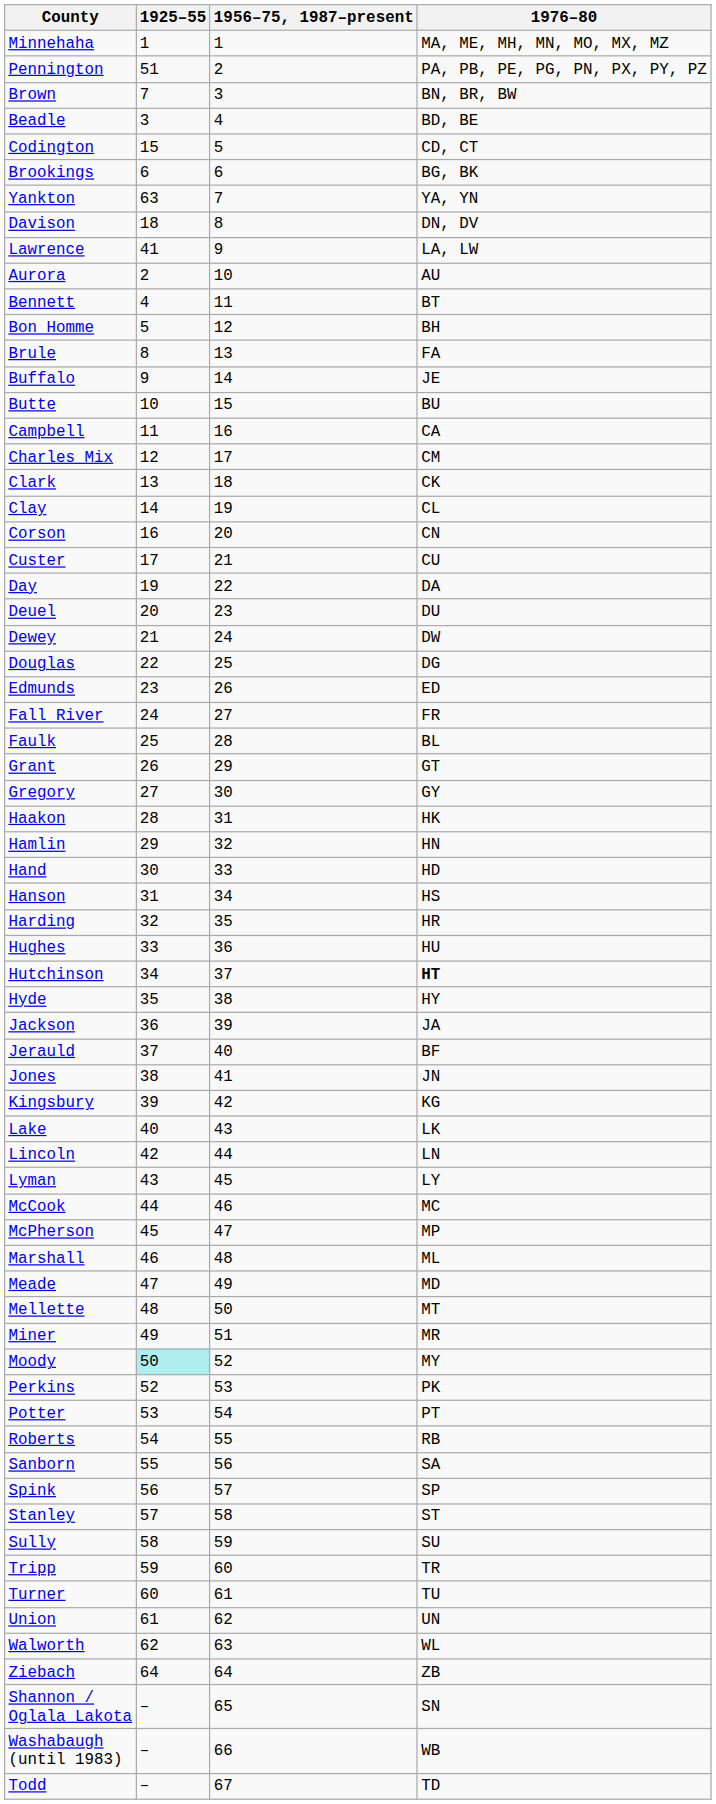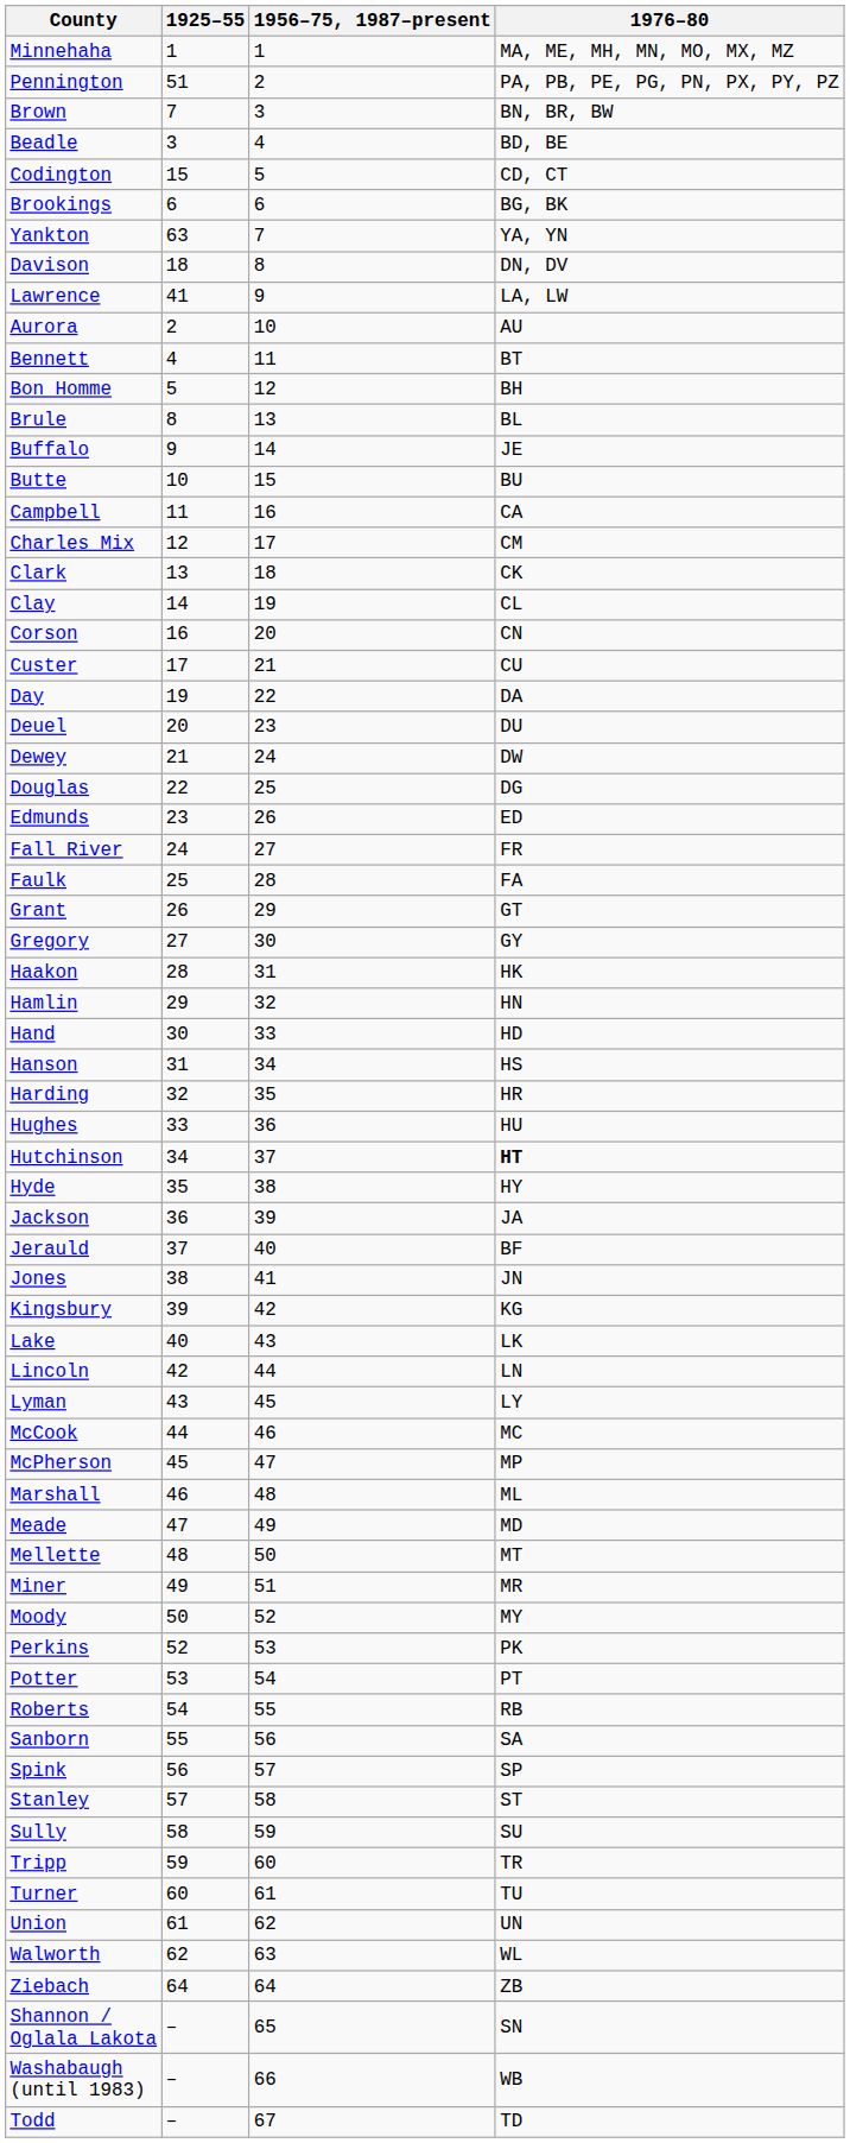 <table class="wikitable sortable">
 <tr>
 <th>County</th>
 <th>1925–55</th>
 <th>1956–75, 1987–present</th>
 <th>1976–80</th>
 </tr>
 <tr>
 <td><a href='#'>Minnehaha</a></td>
 <td>1</td>
 <td>1</td>
 <td>MA, ME, MH, MN, MO, MX, MZ</td>
 </tr>
 <tr>
 <td><a href='#'>Pennington</a></td>
 <td>51</td>
 <td>2</td>
 <td>PA, PB, PE, PG, PN, PX, PY, PZ</td>
 </tr>
 <tr>
 <td><a href='#'>Brown</a></td>
 <td>7</td>
 <td>3</td>
 <td>BN, BR, BW</td>
 </tr>
 <tr>
 <td><a href='#'>Beadle</a></td>
 <td>3</td>
 <td>4</td>
 <td>BD, BE</td>
 </tr>
 <tr>
 <td><a href='#'>Codington</a></td>
 <td>15</td>
 <td>5</td>
 <td>CD, CT</td>
 </tr>
 <tr>
 <td><a href='#'>Brookings</a></td>
 <td>6</td>
 <td>6</td>
 <td>BG, BK</td>
 </tr>
 <tr>
 <td><a href='#'>Yankton</a></td>
 <td>63</td>
 <td>7</td>
 <td>YA, YN</td>
 </tr>
 <tr>
 <td><a href='#'>Davison</a></td>
 <td>18</td>
 <td>8</td>
 <td>DN, DV</td>
 </tr>
 <tr>
 <td><a href='#'>Lawrence</a></td>
 <td>41</td>
 <td>9</td>
 <td>LA, LW</td>
 </tr>
 <tr>
 <td><a href='#'>Aurora</a></td>
 <td>2</td>
 <td>10</td>
 <td>AU</td>
 </tr>
 <tr>
 <td><a href='#'>Bennett</a></td>
 <td>4</td>
 <td>11</td>
 <td>BT</td>
 </tr>
 <tr>
 <td><a href='#'>Bon Homme</a></td>
 <td>5</td>
 <td>12</td>
 <td>BH</td>
 </tr>
 <tr>
 <td><a href='#'>Brule</a></td>
 <td>8</td>
 <td>13</td>
-<td>FA</td>
+<td>BL</td>
 </tr>
 <tr>
 <td><a href='#'>Buffalo</a></td>
 <td>9</td>
 <td>14</td>
 <td>JE</td>
 </tr>
 <tr>
 <td><a href='#'>Butte</a></td>
 <td>10</td>
 <td>15</td>
 <td>BU</td>
 </tr>
 <tr>
 <td><a href='#'>Campbell</a></td>
 <td>11</td>
 <td>16</td>
 <td>CA</td>
 </tr>
 <tr>
 <td><a href='#'>Charles Mix</a></td>
 <td>12</td>
 <td>17</td>
 <td>CM</td>
 </tr>
 <tr>
 <td><a href='#'>Clark</a></td>
 <td>13</td>
 <td>18</td>
 <td>CK</td>
 </tr>
 <tr>
 <td><a href='#'>Clay</a></td>
 <td>14</td>
 <td>19</td>
 <td>CL</td>
 </tr>
 <tr>
 <td><a href='#'>Corson</a></td>
 <td>16</td>
 <td>20</td>
 <td>CN</td>
 </tr>
 <tr>
 <td><a href='#'>Custer</a></td>
 <td>17</td>
 <td>21</td>
 <td>CU</td>
 </tr>
 <tr>
 <td><a href='#'>Day</a></td>
 <td>19</td>
 <td>22</td>
 <td>DA</td>
 </tr>
 <tr>
 <td><a href='#'>Deuel</a></td>
 <td>20</td>
 <td>23</td>
 <td>DU</td>
 </tr>
 <tr>
 <td><a href='#'>Dewey</a></td>
 <td>21</td>
 <td>24</td>
 <td>DW</td>
 </tr>
 <tr>
 <td><a href='#'>Douglas</a></td>
 <td>22</td>
 <td>25</td>
 <td>DG</td>
 </tr>
 <tr>
 <td><a href='#'>Edmunds</a></td>
 <td>23</td>
 <td>26</td>
 <td>ED</td>
 </tr>
 <tr>
 <td><a href='#'>Fall River</a></td>
 <td>24</td>
 <td>27</td>
 <td>FR</td>
 </tr>
 <tr>
 <td><a href='#'>Faulk</a></td>
 <td>25</td>
 <td>28</td>
-<td>BL</td>
+<td>FA</td>
 </tr>
 <tr>
 <td><a href='#'>Grant</a></td>
 <td>26</td>
 <td>29</td>
 <td>GT</td>
 </tr>
 <tr>
 <td><a href='#'>Gregory</a></td>
 <td>27</td>
 <td>30</td>
 <td>GY</td>
 </tr>
 <tr>
 <td><a href='#'>Haakon</a></td>
 <td>28</td>
 <td>31</td>
 <td>HK</td>
 </tr>
 <tr>
 <td><a href='#'>Hamlin</a></td>
 <td>29</td>
 <td>32</td>
 <td>HN</td>
 </tr>
 <tr>
 <td><a href='#'>Hand</a></td>
 <td>30</td>
 <td>33</td>
 <td>HD</td>
 </tr>
 <tr>
 <td><a href='#'>Hanson</a></td>
 <td>31</td>
 <td>34</td>
 <td>HS</td>
 </tr>
 <tr>
 <td><a href='#'>Harding</a></td>
 <td>32</td>
 <td>35</td>
 <td>HR</td>
 </tr>
 <tr>
 <td><a href='#'>Hughes</a></td>
 <td>33</td>
 <td>36</td>
 <td>HU</td>
 </tr>
 <tr>
 <td><a href='#'>Hutchinson</a></td>
 <td>34</td>
 <td>37</td>
 <td><strong>HT</strong></td>
 </tr>
 <tr>
 <td><a href='#'>Hyde</a></td>
 <td>35</td>
 <td>38</td>
 <td>HY</td>
 </tr>
 <tr>
 <td><a href='#'>Jackson</a></td>
 <td>36</td>
 <td>39</td>
 <td>JA</td>
 </tr>
 <tr>
 <td><a href='#'>Jerauld</a></td>
 <td>37</td>
 <td>40</td>
 <td>BF</td>
 </tr>
 <tr>
 <td><a href='#'>Jones</a></td>
 <td>38</td>
 <td>41</td>
 <td>JN</td>
 </tr>
 <tr>
 <td><a href='#'>Kingsbury</a></td>
 <td>39</td>
 <td>42</td>
 <td>KG</td>
 </tr>
 <tr>
 <td><a href='#'>Lake</a></td>
 <td>40</td>
 <td>43</td>
 <td>LK</td>
 </tr>
 <tr>
 <td><a href='#'>Lincoln</a></td>
 <td>42</td>
 <td>44</td>
 <td>LN</td>
 </tr>
 <tr>
 <td><a href='#'>Lyman</a></td>
 <td>43</td>
 <td>45</td>
 <td>LY</td>
 </tr>
 <tr>
 <td><a href='#'>McCook</a></td>
 <td>44</td>
 <td>46</td>
 <td>MC</td>
 </tr>
 <tr>
 <td><a href='#'>McPherson</a></td>
 <td>45</td>
 <td>47</td>
 <td>MP</td>
 </tr>
 <tr>
 <td><a href='#'>Marshall</a></td>
 <td>46</td>
 <td>48</td>
 <td>ML</td>
 </tr>
 <tr>
 <td><a href='#'>Meade</a></td>
 <td>47</td>
 <td>49</td>
 <td>MD</td>
 </tr>
 <tr>
 <td><a href='#'>Mellette</a></td>
 <td>48</td>
 <td>50</td>
 <td>MT</td>
 </tr>
 <tr>
 <td><a href='#'>Miner</a></td>
 <td>49</td>
 <td>51</td>
 <td>MR</td>
 </tr>
 <tr>
 <td><a href='#'>Moody</a></td>
-<td style="background: paleturquoise;">50</td>
+<td>50</td>
 <td>52</td>
 <td>MY</td>
 </tr>
 <tr>
 <td><a href='#'>Perkins</a></td>
 <td>52</td>
 <td>53</td>
 <td>PK</td>
 </tr>
 <tr>
 <td><a href='#'>Potter</a></td>
 <td>53</td>
 <td>54</td>
 <td>PT</td>
 </tr>
 <tr>
 <td><a href='#'>Roberts</a></td>
 <td>54</td>
 <td>55</td>
 <td>RB</td>
 </tr>
 <tr>
 <td><a href='#'>Sanborn</a></td>
 <td>55</td>
 <td>56</td>
 <td>SA</td>
 </tr>
 <tr>
 <td><a href='#'>Spink</a></td>
 <td>56</td>
 <td>57</td>
 <td>SP</td>
 </tr>
 <tr>
 <td><a href='#'>Stanley</a></td>
 <td>57</td>
 <td>58</td>
 <td>ST</td>
 </tr>
 <tr>
 <td><a href='#'>Sully</a></td>
 <td>58</td>
 <td>59</td>
 <td>SU</td>
 </tr>
 <tr>
 <td><a href='#'>Tripp</a></td>
 <td>59</td>
 <td>60</td>
 <td>TR</td>
 </tr>
 <tr>
 <td><a href='#'>Turner</a></td>
 <td>60</td>
 <td>61</td>
 <td>TU</td>
 </tr>
 <tr>
 <td><a href='#'>Union</a></td>
 <td>61</td>
 <td>62</td>
 <td>UN</td>
 </tr>
 <tr>
 <td><a href='#'>Walworth</a></td>
 <td>62</td>
 <td>63</td>
 <td>WL</td>
 </tr>
 <tr>
 <td><a href='#'>Ziebach</a></td>
 <td>64</td>
 <td>64</td>
 <td>ZB</td>
 </tr>
 <tr>
 <td><a href='#'>Shannon /<br>Oglala Lakota</a></td>
 <td>–</td>
 <td>65</td>
 <td>SN</td>
 </tr>
 <tr>
 <td><a href='#'>Washabaugh</a><br>(until 1983)</td>
 <td>–</td>
 <td>66</td>
 <td>WB</td>
 </tr>
 <tr>
 <td><a href='#'>Todd</a></td>
 <td>–</td>
 <td>67</td>
 <td>TD</td>
 </tr>
 </table>
